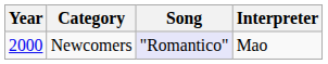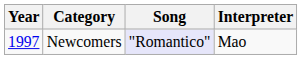 <table class=wikitable>
 <tr>
 <th><div>Year</div></th>
 <th><div>Category</div></th>
 <th><div>Song</div></th>
 <th><div>Interpreter</div></th>
 </tr>
 <tr>
-<td><a href='#'>2000</a></td>
+<td><a href='#'>1997</a></td>
 <td>Newcomers</td>
 <td style="background: lavender;">"Romantico"</td>
 <td>Mao</td>
 </tr>
 </table>
